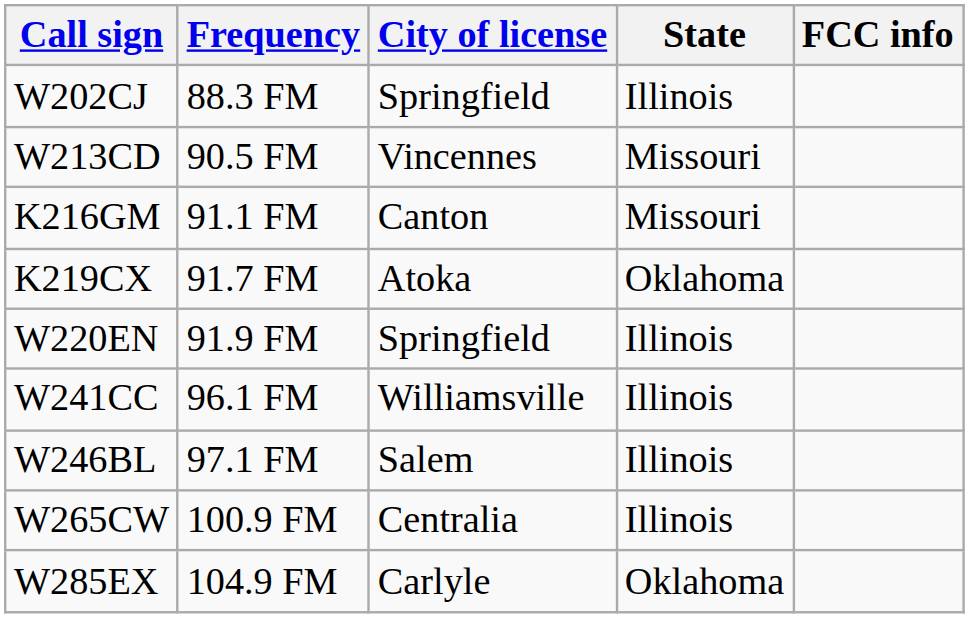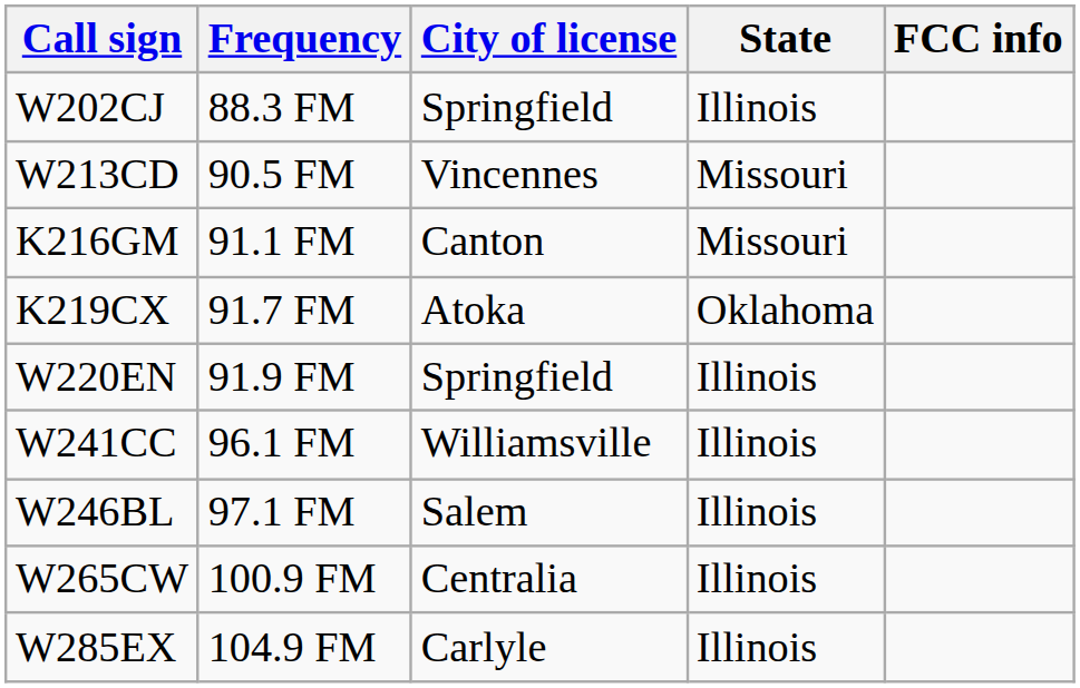 <table class="wikitable sortable">
 <tr>
 <th><a href='#'>Call sign</a></th>
 <th data-sort-type="number"><a href='#'>Frequency</a></th>
 <th><a href='#'>City of license</a></th>
 <th>State</th>
 <th class="sortable">FCC info</th>
 </tr>
 <tr>
 <td>W202CJ</td>
 <td>88.3 FM</td>
 <td>Springfield</td>
 <td>Illinois</td>
 <td></td>
 </tr>
 <tr>
 <td>W213CD</td>
 <td>90.5 FM</td>
 <td>Vincennes</td>
 <td>Missouri</td>
 <td></td>
 </tr>
 <tr>
 <td>K216GM</td>
 <td>91.1 FM</td>
 <td>Canton</td>
 <td>Missouri</td>
 <td></td>
 </tr>
 <tr>
 <td>K219CX</td>
 <td>91.7 FM</td>
 <td>Atoka</td>
 <td>Oklahoma</td>
 <td></td>
 </tr>
 <tr>
 <td>W220EN</td>
 <td>91.9 FM</td>
 <td>Springfield</td>
 <td>Illinois</td>
 <td></td>
 </tr>
 <tr>
 <td>W241CC</td>
 <td>96.1 FM</td>
 <td>Williamsville</td>
 <td>Illinois</td>
 <td></td>
 </tr>
 <tr>
 <td>W246BL</td>
 <td>97.1 FM</td>
 <td>Salem</td>
 <td>Illinois</td>
 <td></td>
 </tr>
 <tr>
 <td>W265CW</td>
 <td>100.9 FM</td>
 <td>Centralia</td>
 <td>Illinois</td>
 <td></td>
 </tr>
 <tr>
 <td>W285EX</td>
 <td>104.9 FM</td>
 <td>Carlyle</td>
-<td>Oklahoma</td>
+<td>Illinois</td>
 <td></td>
 </tr>
 </table>
